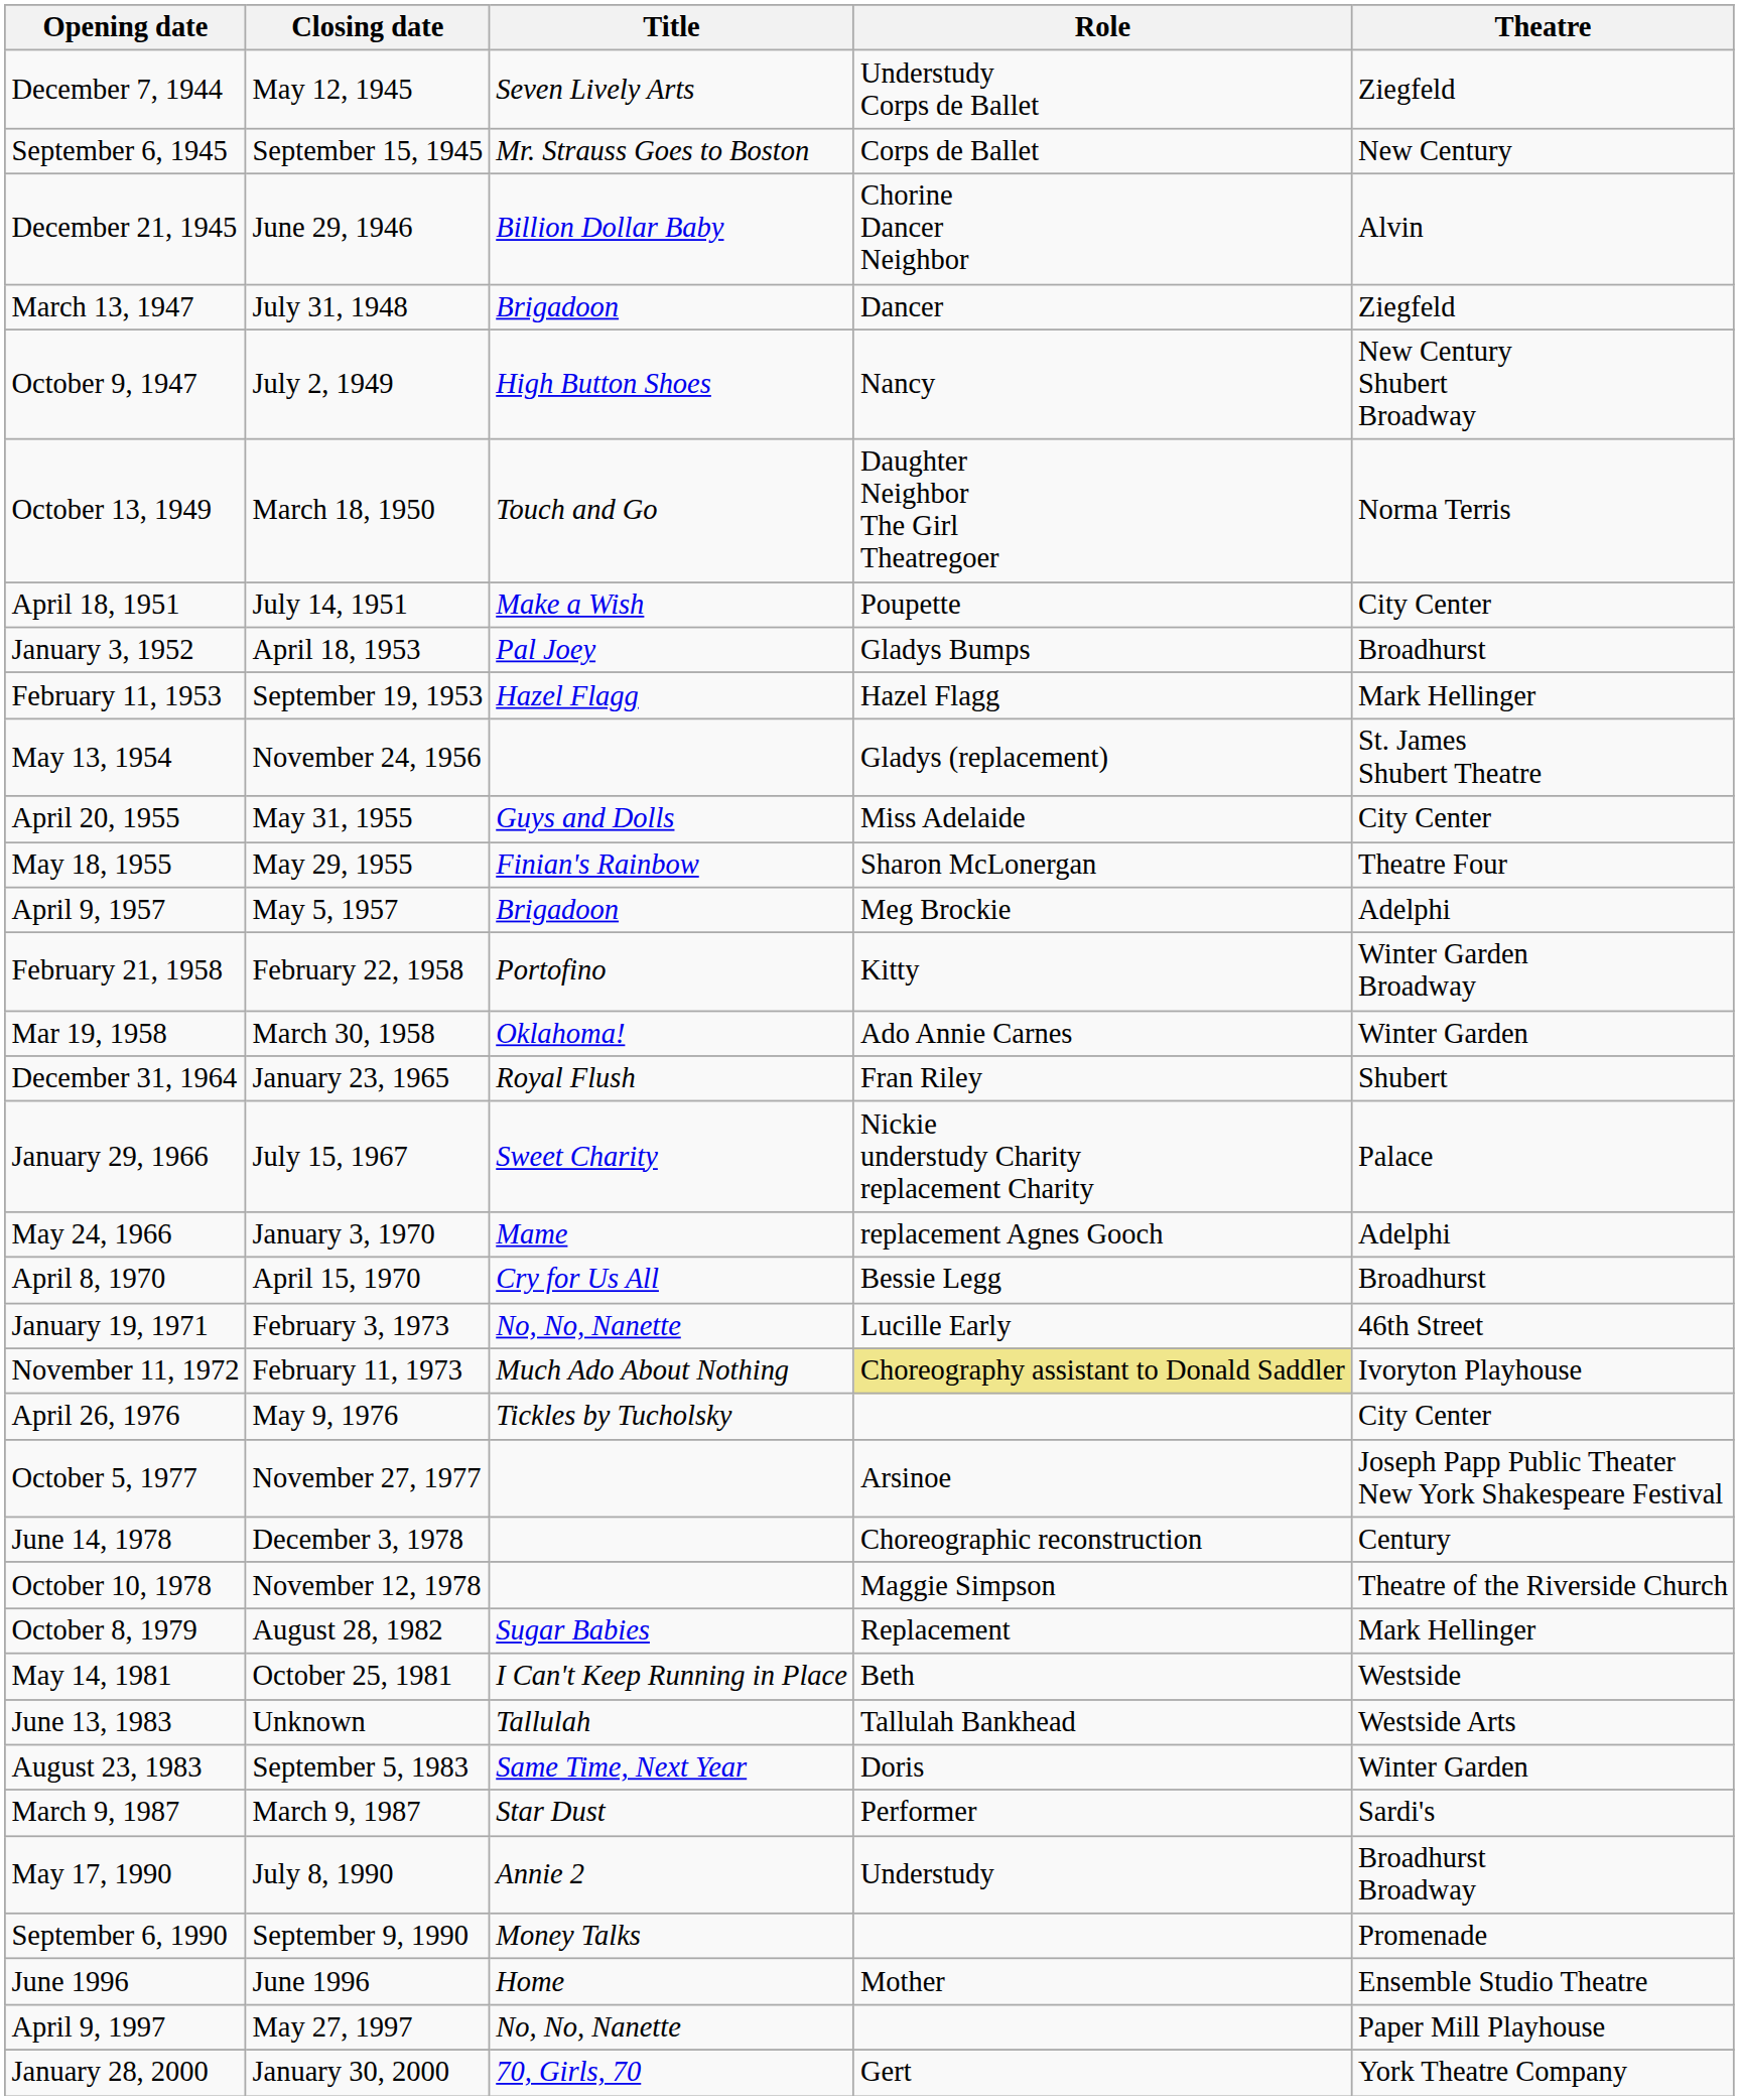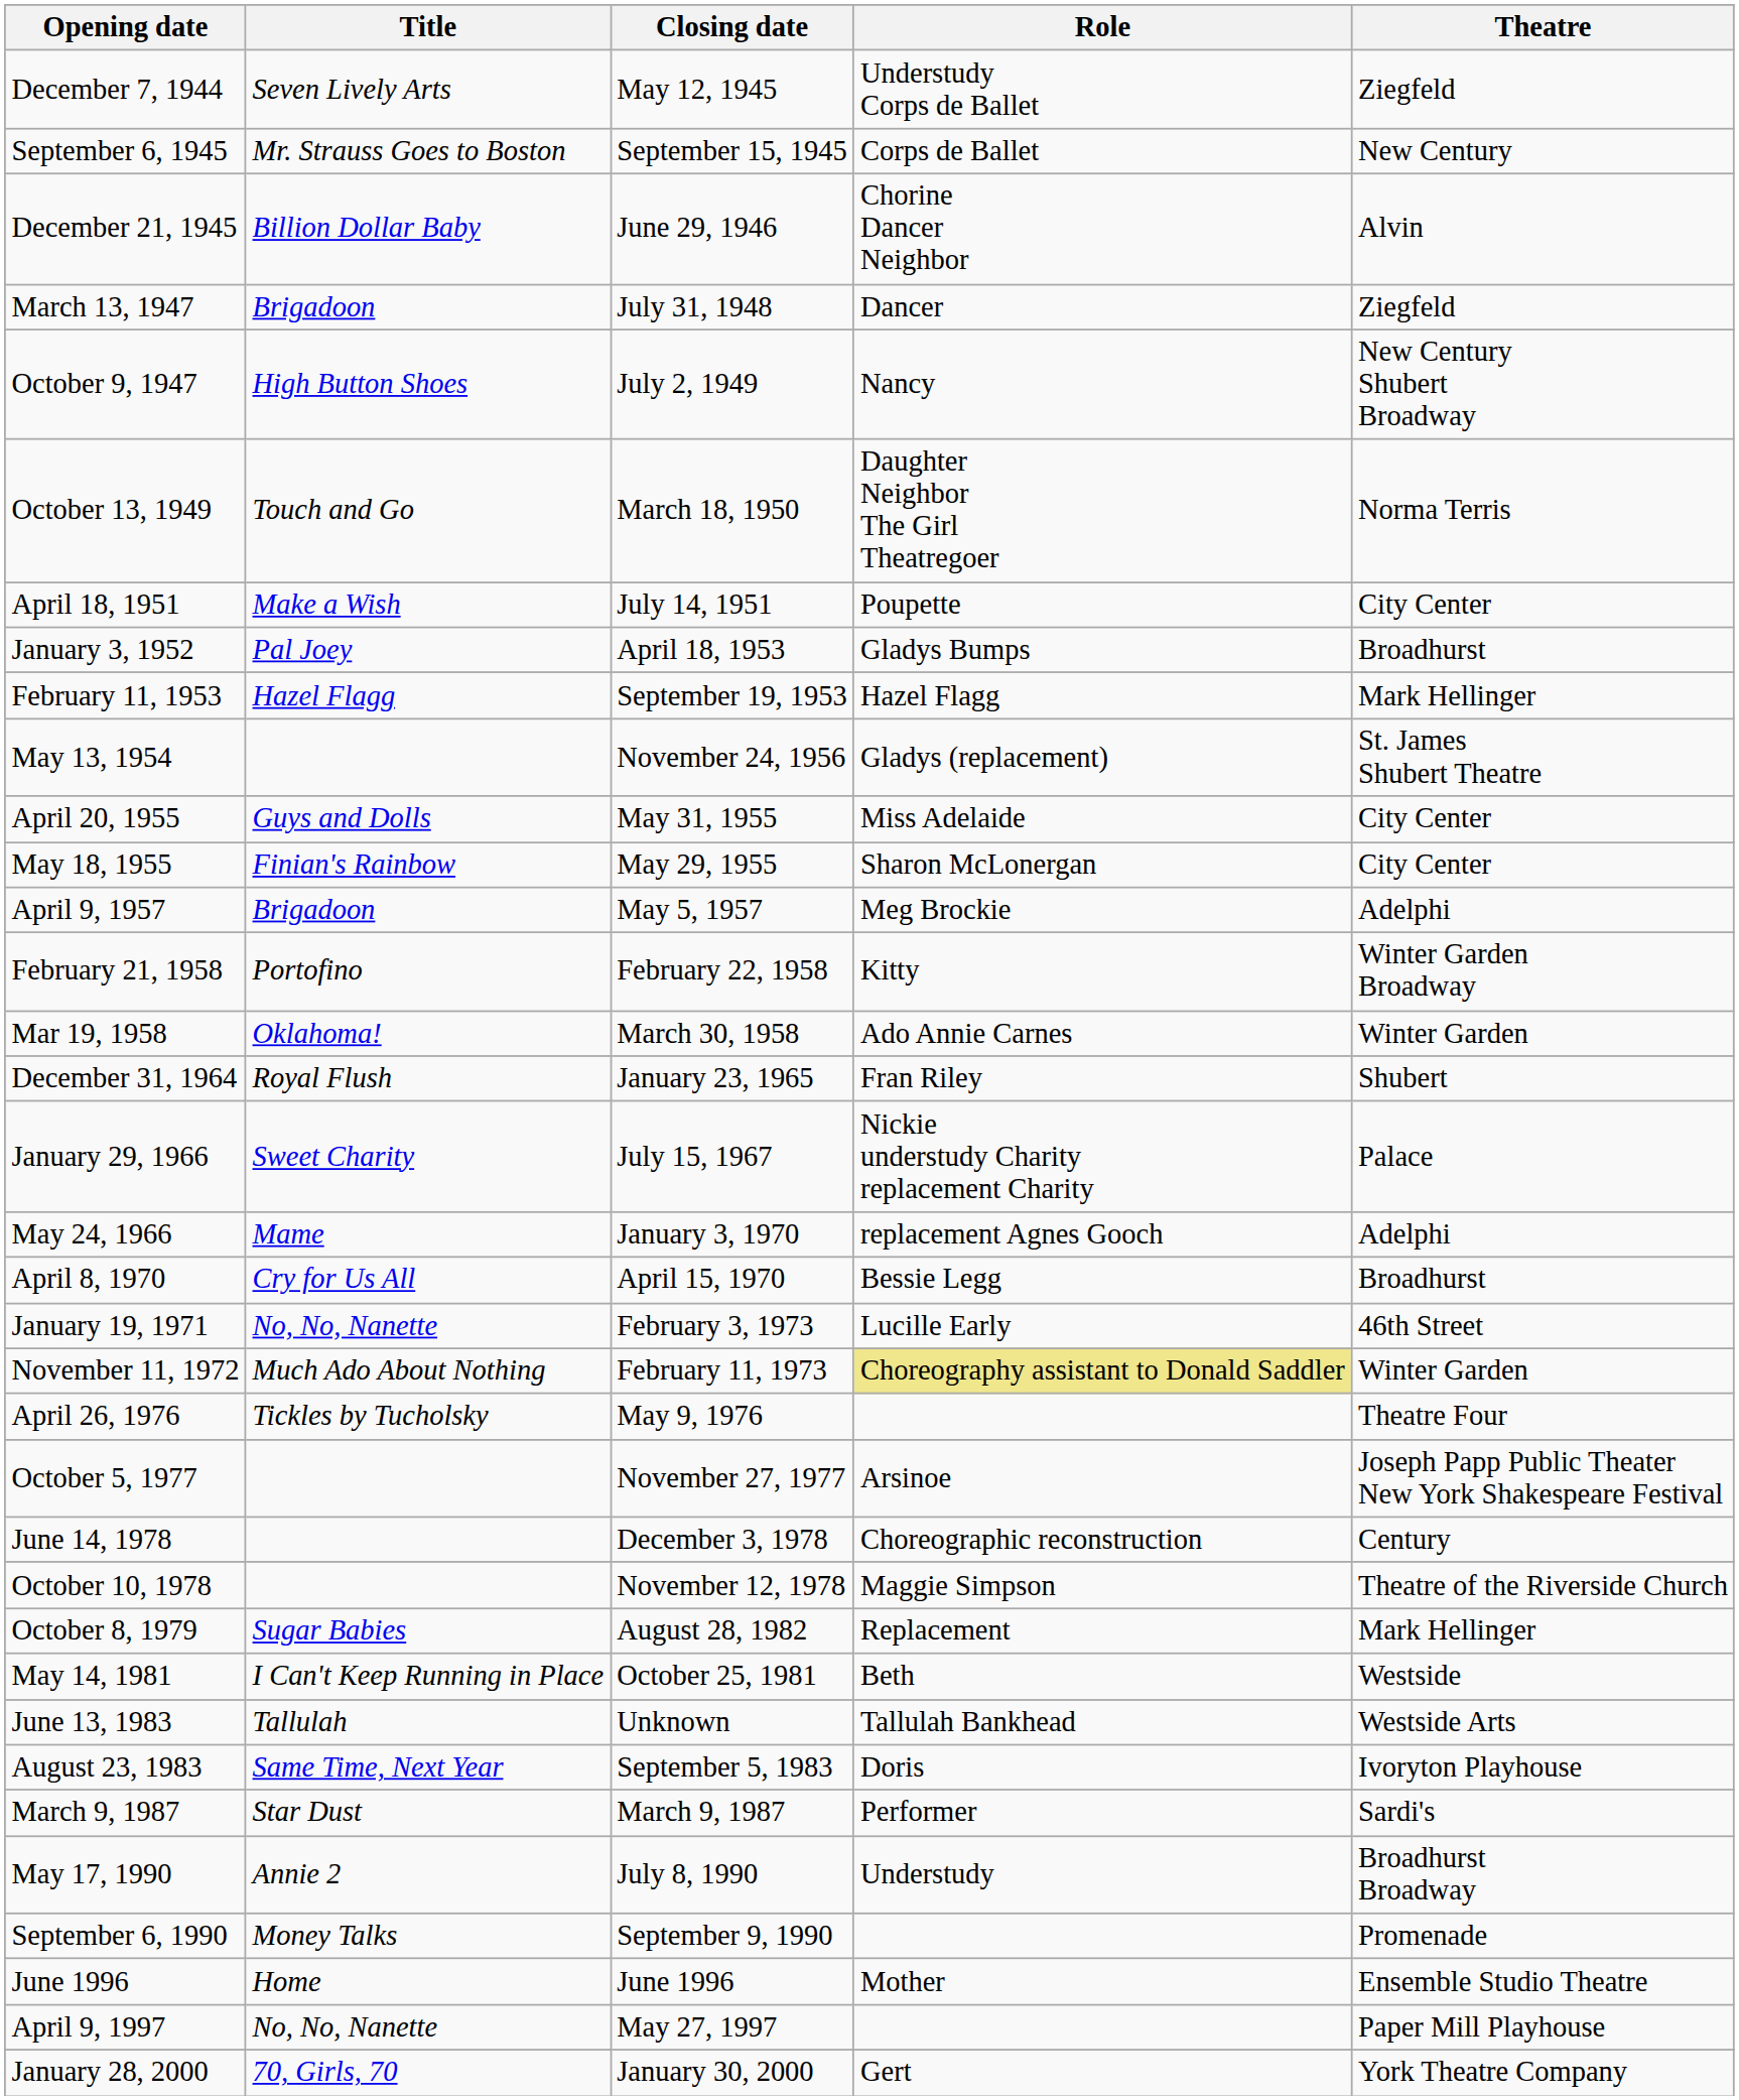 <table class="wikitable sortable">
 <tr>
 <th class="unsortable">Opening date</th>
+<th>Title</th>
 <th class="unsortable">Closing date</th>
-<th>Title</th>
 <th class="unsortable">Role</th>
 <th class="unsortable">Theatre</th>
 </tr>
 <tr>
 <td>December 7, 1944</td>
+<td><em>Seven Lively Arts</em></td>
 <td>May 12, 1945</td>
-<td><em>Seven Lively Arts</em></td>
 <td>Understudy<br>Corps de Ballet</td>
 <td>Ziegfeld</td>
 </tr>
 <tr>
 <td>September 6, 1945</td>
+<td><em>Mr. Strauss Goes to Boston</em></td>
 <td>September 15, 1945</td>
-<td><em>Mr. Strauss Goes to Boston</em></td>
 <td>Corps de Ballet</td>
 <td>New Century</td>
 </tr>
 <tr>
 <td>December 21, 1945</td>
+<td><em><a href='#'>Billion Dollar Baby</a></em></td>
 <td>June 29, 1946</td>
-<td><em><a href='#'>Billion Dollar Baby</a></em></td>
 <td>Chorine<br>Dancer<br>Neighbor</td>
 <td>Alvin</td>
 </tr>
 <tr>
 <td>March 13, 1947</td>
+<td><em><a href='#'>Brigadoon</a></em></td>
 <td>July 31, 1948</td>
-<td><em><a href='#'>Brigadoon</a></em></td>
 <td>Dancer</td>
 <td>Ziegfeld</td>
 </tr>
 <tr>
 <td>October 9, 1947</td>
+<td><em><a href='#'>High Button Shoes</a></em></td>
 <td>July 2, 1949</td>
-<td><em><a href='#'>High Button Shoes</a></em></td>
 <td>Nancy</td>
 <td>New Century<br>Shubert<br>Broadway</td>
 </tr>
 <tr>
 <td>October 13, 1949</td>
+<td><em>Touch and Go</em></td>
 <td>March 18, 1950</td>
-<td><em>Touch and Go</em></td>
 <td>Daughter<br>Neighbor<br>The Girl<br>Theatregoer</td>
 <td>Norma Terris</td>
 </tr>
 <tr>
 <td>April 18, 1951</td>
+<td><a href='#'><em>Make a Wish</em></a></td>
 <td>July 14, 1951</td>
-<td><a href='#'><em>Make a Wish</em></a></td>
 <td>Poupette</td>
 <td>City Center</td>
 </tr>
 <tr>
 <td>January 3, 1952</td>
+<td><em><a href='#'>Pal Joey</a></em></td>
 <td>April 18, 1953</td>
-<td><em><a href='#'>Pal Joey</a></em></td>
 <td>Gladys Bumps</td>
 <td>Broadhurst</td>
 </tr>
 <tr>
 <td>February 11, 1953</td>
+<td><em><a href='#'>Hazel Flagg</a></em></td>
 <td>September 19, 1953</td>
-<td><em><a href='#'>Hazel Flagg</a></em></td>
 <td>Hazel Flagg</td>
 <td>Mark Hellinger</td>
 </tr>
 <tr>
 <td>May 13, 1954</td>
+<td><em></em></td>
 <td>November 24, 1956</td>
-<td><em></em></td>
 <td>Gladys (replacement)</td>
 <td>St. James<br>Shubert Theatre</td>
 </tr>
 <tr>
 <td>April 20, 1955</td>
+<td><em><a href='#'>Guys and Dolls</a></em></td>
 <td>May 31, 1955</td>
-<td><em><a href='#'>Guys and Dolls</a></em></td>
 <td>Miss Adelaide</td>
 <td>City Center</td>
 </tr>
 <tr>
 <td>May 18, 1955</td>
+<td><em><a href='#'>Finian's Rainbow</a></em></td>
 <td>May 29, 1955</td>
-<td><em><a href='#'>Finian's Rainbow</a></em></td>
 <td>Sharon McLonergan</td>
-<td>Theatre Four</td>
+<td>City Center</td>
 </tr>
 <tr>
 <td>April 9, 1957</td>
+<td><em><a href='#'>Brigadoon</a></em></td>
 <td>May 5, 1957</td>
-<td><em><a href='#'>Brigadoon</a></em></td>
 <td>Meg Brockie</td>
 <td>Adelphi</td>
 </tr>
 <tr>
 <td>February 21, 1958</td>
+<td><em>Portofino</em></td>
 <td>February 22, 1958</td>
-<td><em>Portofino</em></td>
 <td>Kitty</td>
 <td>Winter Garden<br>Broadway</td>
 </tr>
 <tr>
 <td>Mar 19, 1958</td>
+<td><em><a href='#'>Oklahoma!</a></em></td>
 <td>March 30, 1958</td>
-<td><em><a href='#'>Oklahoma!</a></em></td>
 <td>Ado Annie Carnes</td>
 <td>Winter Garden</td>
 </tr>
 <tr>
 <td>December 31, 1964</td>
+<td><em>Royal Flush</em></td>
 <td>January 23, 1965</td>
-<td><em>Royal Flush</em></td>
 <td>Fran Riley</td>
 <td>Shubert</td>
 </tr>
 <tr>
 <td>January 29, 1966</td>
+<td><em><a href='#'>Sweet Charity</a></em></td>
 <td>July 15, 1967</td>
-<td><em><a href='#'>Sweet Charity</a></em></td>
 <td>Nickie<br>understudy Charity<br>replacement Charity</td>
 <td>Palace</td>
 </tr>
 <tr>
 <td>May 24, 1966</td>
+<td><em><a href='#'>Mame</a></em></td>
 <td>January 3, 1970</td>
-<td><em><a href='#'>Mame</a></em></td>
 <td>replacement Agnes Gooch<br></td>
 <td>Adelphi</td>
 </tr>
 <tr>
 <td>April 8, 1970</td>
+<td><em><a href='#'>Cry for Us All</a></em></td>
 <td>April 15, 1970</td>
-<td><em><a href='#'>Cry for Us All</a></em></td>
 <td>Bessie Legg</td>
 <td>Broadhurst</td>
 </tr>
 <tr>
 <td>January 19, 1971</td>
+<td><em><a href='#'>No, No, Nanette</a></em></td>
 <td>February 3, 1973</td>
-<td><em><a href='#'>No, No, Nanette</a></em></td>
 <td>Lucille Early</td>
 <td>46th Street</td>
 </tr>
 <tr>
 <td>November 11, 1972</td>
+<td><em>Much Ado About Nothing</em></td>
 <td>February 11, 1973</td>
-<td><em>Much Ado About Nothing</em></td>
 <td style="background: khaki;">Choreography assistant to Donald Saddler</td>
-<td>Ivoryton Playhouse</td>
+<td>Winter Garden</td>
 </tr>
 <tr>
 <td>April 26, 1976</td>
+<td><em>Tickles by Tucholsky</em></td>
 <td>May 9, 1976</td>
-<td><em>Tickles by Tucholsky</em></td>
 <td></td>
-<td>City Center</td>
+<td>Theatre Four</td>
 </tr>
 <tr>
 <td>October 5, 1977</td>
+<td><em></em></td>
 <td>November 27, 1977</td>
-<td><em></em></td>
 <td>Arsinoe</td>
 <td>Joseph Papp Public Theater<br>New York Shakespeare Festival</td>
 </tr>
 <tr>
 <td>June 14, 1978</td>
+<td><em></em></td>
 <td>December 3, 1978</td>
-<td><em></em></td>
 <td>Choreographic reconstruction</td>
 <td>Century</td>
 </tr>
 <tr>
 <td>October 10, 1978</td>
+<td><em></em></td>
 <td>November 12, 1978</td>
-<td><em></em></td>
 <td>Maggie Simpson</td>
 <td>Theatre of the Riverside Church</td>
 </tr>
 <tr>
 <td>October 8, 1979</td>
+<td><em><a href='#'>Sugar Babies</a></em></td>
 <td>August 28, 1982</td>
-<td><em><a href='#'>Sugar Babies</a></em></td>
 <td>Replacement</td>
 <td>Mark Hellinger</td>
 </tr>
 <tr>
 <td>May 14, 1981</td>
+<td><em>I Can't Keep Running in Place</em></td>
 <td>October 25, 1981</td>
-<td><em>I Can't Keep Running in Place</em></td>
 <td>Beth</td>
 <td>Westside</td>
 </tr>
 <tr>
 <td>June 13, 1983</td>
+<td><em>Tallulah</em></td>
 <td>Unknown</td>
-<td><em>Tallulah</em></td>
 <td>Tallulah Bankhead</td>
 <td>Westside Arts</td>
 </tr>
 <tr>
 <td>August 23, 1983</td>
+<td><em><a href='#'>Same Time, Next Year</a></em></td>
 <td>September 5, 1983</td>
-<td><em><a href='#'>Same Time, Next Year</a></em></td>
 <td>Doris</td>
-<td>Winter Garden</td>
+<td>Ivoryton Playhouse</td>
 </tr>
 <tr>
 <td>March 9, 1987</td>
+<td><em>Star Dust</em></td>
 <td>March 9, 1987</td>
-<td><em>Star Dust</em></td>
 <td>Performer</td>
 <td>Sardi's</td>
 </tr>
 <tr>
 <td>May 17, 1990</td>
+<td><em>Annie 2</em></td>
 <td>July 8, 1990</td>
-<td><em>Annie 2</em></td>
 <td>Understudy</td>
 <td>Broadhurst<br>Broadway</td>
 </tr>
 <tr>
 <td>September 6, 1990</td>
+<td><em>Money Talks</em></td>
 <td>September 9, 1990</td>
-<td><em>Money Talks</em></td>
 <td></td>
 <td>Promenade</td>
 </tr>
 <tr>
 <td>June 1996</td>
+<td><em>Home</em></td>
 <td>June 1996</td>
-<td><em>Home</em></td>
 <td>Mother</td>
 <td>Ensemble Studio Theatre</td>
 </tr>
 <tr>
 <td>April 9, 1997</td>
+<td><em>No, No, Nanette</em></td>
 <td>May 27, 1997</td>
-<td><em>No, No, Nanette</em></td>
 <td></td>
 <td>Paper Mill Playhouse</td>
 </tr>
 <tr>
 <td>January 28, 2000</td>
+<td><em><a href='#'>70, Girls, 70</a></em></td>
 <td>January 30, 2000</td>
-<td><em><a href='#'>70, Girls, 70</a></em></td>
 <td>Gert</td>
 <td>York Theatre Company</td>
 </tr>
 </table>
